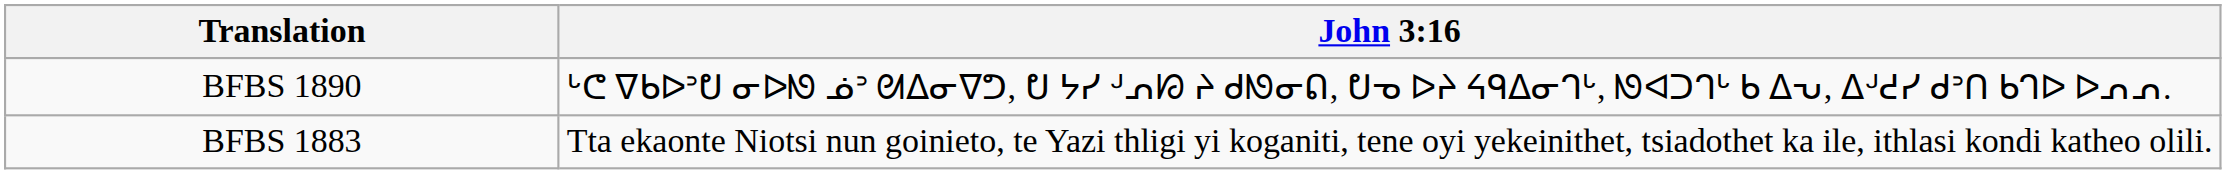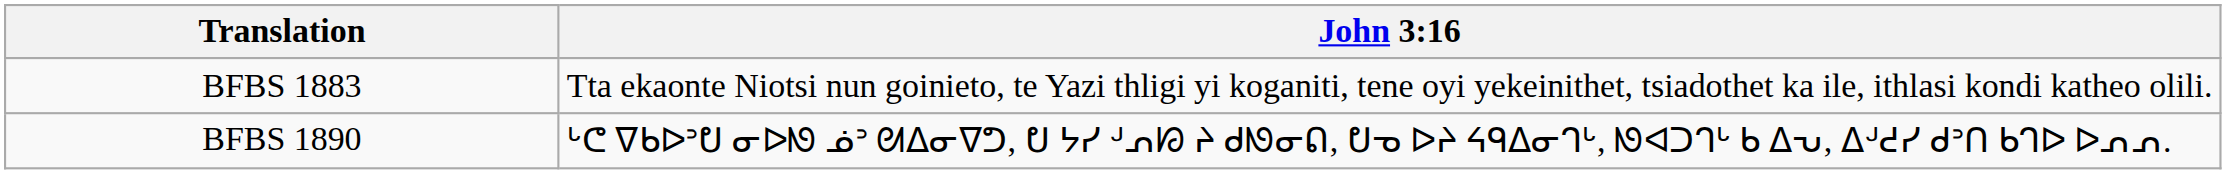 <table class="wikitable">
 <tr>
 <th style="width:25%;">Translation</th>
 <th><a href='#'>John</a> 3:16</th>
 </tr>
 <tr>
+<td style="text-align:center;">BFBS 1883</td>
+<td>Tta ekaonte Niotsi nun goinieto, te Yazi thligi yi koganiti, tene oyi yekeinithet, tsiadothet ka ile, ithlasi kondi katheo olili.</td>
+</tr>
+<tr>
 <td style="text-align:center;">BFBS 1890</td>
 <td>ᒡᕦ ᐁᑲᐅᐣᕞ ᓂᐅᘚ ᓅᐣ ᘛᐃᓂᐁᕤ, ᕞ ᔭᓯ ᒢᕄᘗ ᔨ ᑯᘚᓂᕠ, ᕞᓀ ᐅᔨ ᔦᑫᐃᓂᒉᒡ, ᘚᐊᑐᒉᒡ ᑲ ᐃᕃ, ᐃᒢᕍᓯ ᑯᐣᑎ ᑲᒉᐅ ᐅᕄᕄ.</td>
 </tr>
-<tr>
-<td style="text-align:center;">BFBS 1883</td>
-<td>Tta ekaonte Niotsi nun goinieto, te Yazi thligi yi koganiti, tene oyi yekeinithet, tsiadothet ka ile, ithlasi kondi katheo olili.</td>
-</tr>
 </table>
